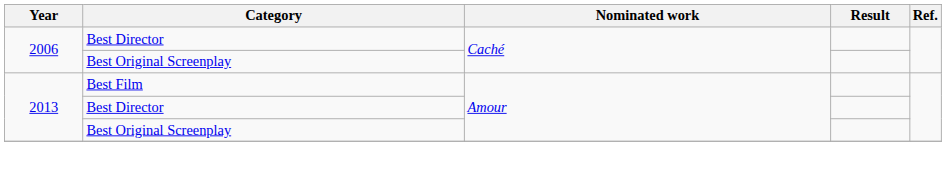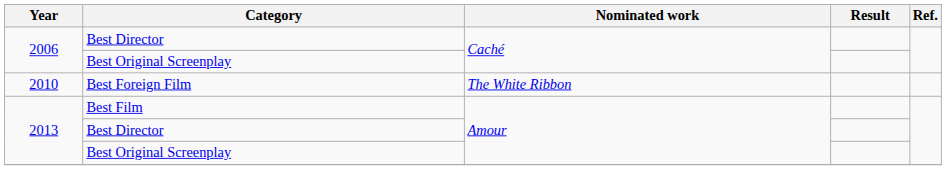 <table class=wikitable>
 <tr>
 <th scope="col" style="width:5em;">Year</th>
 <th scope="col" style="width:26em;">Category</th>
 <th scope="col" style="width:25em;">Nominated work</th>
 <th scope="col" style="width:5em;">Result</th>
 <th>Ref.</th>
 </tr>
 <tr>
 <td style="text-align:center;", rowspan=2><a href='#'>2006</a></td>
 <td><a href='#'>Best Director</a></td>
 <td rowspan=2><em><a href='#'>Caché</a></em></td>
 <td></td>
 <td rowspan=2></td>
 </tr>
 <tr>
 <td><a href='#'>Best Original Screenplay</a></td>
 <td></td>
 </tr>
 <tr>
+<td style="text-align:center;"><a href='#'>2010</a></td>
+<td><a href='#'>Best Foreign Film</a></td>
+<td><em><a href='#'>The White Ribbon</a></em></td>
+<td></td>
+<td></td>
+</tr>
+<tr>
 <td style="text-align:center;", rowspan=3><a href='#'>2013</a></td>
 <td><a href='#'>Best Film</a></td>
 <td rowspan=3><em><a href='#'>Amour</a></em></td>
 <td></td>
 <td rowspan=3></td>
 </tr>
 <tr>
 <td><a href='#'>Best Director</a></td>
 <td></td>
 </tr>
 <tr>
 <td><a href='#'>Best Original Screenplay</a></td>
 <td></td>
 </tr>
 <tr>
 </tr>
 </table>
